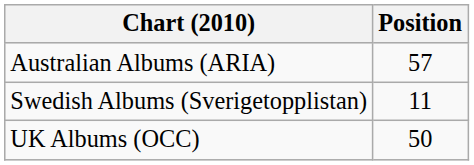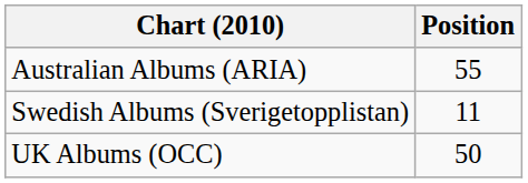 <table class="wikitable plainrowheaders sortable">
 <tr>
 <th scope="col">Chart (2010)</th>
 <th scope="col">Position</th>
 </tr>
 <tr>
 <td>Australian Albums (ARIA)</td>
-<td align="center">57</td>
+<td align="center">55</td>
 </tr>
 <tr>
 <td>Swedish Albums (Sverigetopplistan)</td>
 <td align="center">11</td>
 </tr>
 <tr>
 <td>UK Albums (OCC)</td>
 <td align="center">50</td>
 </tr>
 </table>
